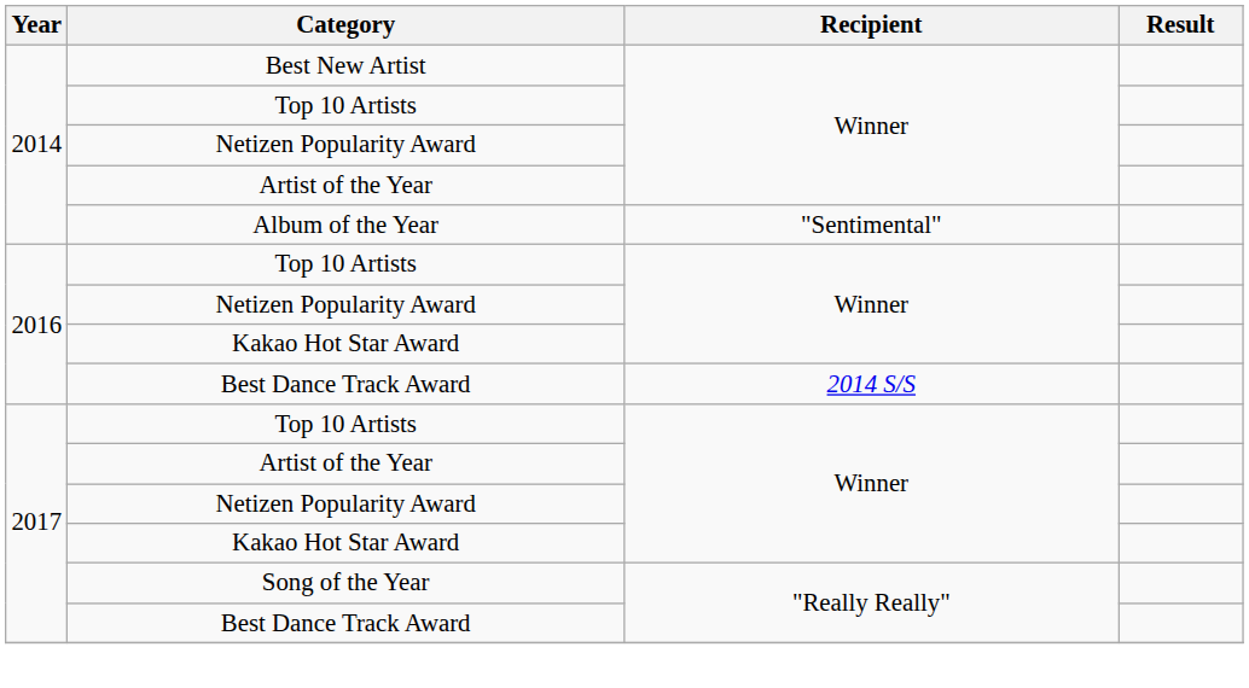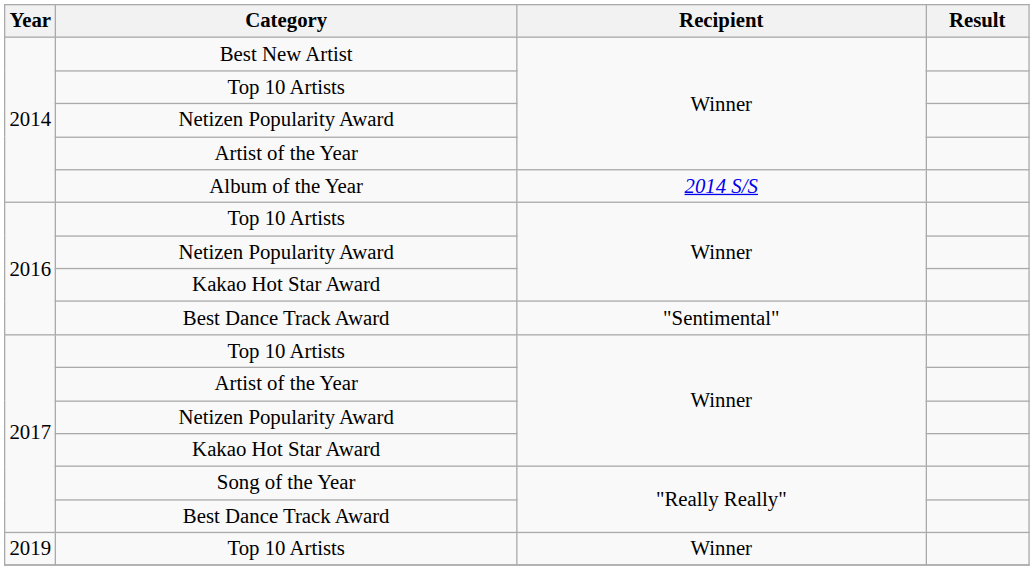 <table class="wikitable" style="text-align:center">
 <tr>
 <th width="5%">Year</th>
 <th width="45%">Category</th>
 <th width="40%">Recipient</th>
 <th width="10%">Result</th>
 </tr>
 <tr>
 <td rowspan='5'>2014</td>
 <td>Best New Artist</td>
 <td rowspan='4'>Winner</td>
 <td></td>
 </tr>
 <tr>
 <td>Top 10 Artists</td>
 <td></td>
 </tr>
 <tr>
 <td>Netizen Popularity Award</td>
 <td></td>
 </tr>
 <tr>
 <td>Artist of the Year</td>
 <td></td>
 </tr>
 <tr>
 <td>Album of the Year</td>
-<td>"Sentimental"</td>
+<td><em><a href='#'>2014 S/S</a></em></td>
 <td></td>
 </tr>
 <tr>
 <td rowspan='4'>2016</td>
 <td>Top 10 Artists</td>
 <td rowspan='3'>Winner</td>
 <td></td>
 </tr>
 <tr>
 <td>Netizen Popularity Award</td>
 <td></td>
 </tr>
 <tr>
 <td>Kakao Hot Star Award</td>
 <td></td>
 </tr>
 <tr>
 <td>Best Dance Track Award</td>
-<td><em><a href='#'>2014 S/S</a></em></td>
+<td>"Sentimental"</td>
 <td></td>
 </tr>
 <tr>
 <td rowspan="6">2017</td>
 <td>Top 10 Artists</td>
 <td rowspan="4">Winner</td>
 <td></td>
 </tr>
 <tr>
 <td>Artist of the Year</td>
 <td></td>
 </tr>
 <tr>
 <td>Netizen Popularity Award</td>
 <td></td>
 </tr>
 <tr>
 <td>Kakao Hot Star Award</td>
 <td></td>
 </tr>
 <tr>
 <td>Song of the Year</td>
 <td rowspan="2">"Really Really"</td>
 <td></td>
 </tr>
 <tr>
 <td>Best Dance Track Award</td>
 <td></td>
 </tr>
 <tr>
+<td>2019</td>
+<td>Top 10 Artists</td>
+<td>Winner</td>
+<td></td>
+</tr>
+<tr>
 </tr>
 </table>
